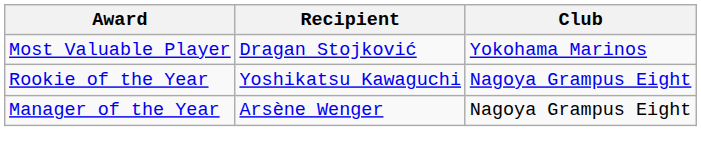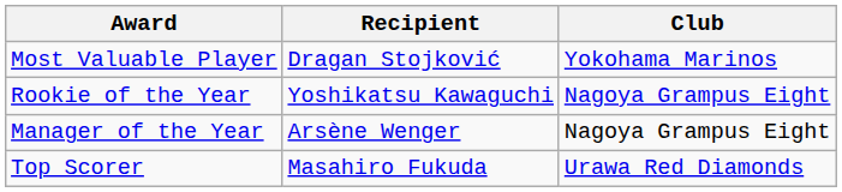 <table class="wikitable">
 <tr>
 <th>Award</th>
 <th>Recipient</th>
 <th>Club</th>
 </tr>
 <tr>
 <td><a href='#'>Most Valuable Player</a></td>
 <td> <a href='#'>Dragan Stojković</a></td>
 <td><a href='#'>Yokohama Marinos</a></td>
 </tr>
 <tr>
 <td><a href='#'>Rookie of the Year</a></td>
 <td> <a href='#'>Yoshikatsu Kawaguchi</a></td>
 <td><a href='#'>Nagoya Grampus Eight</a></td>
 </tr>
 <tr>
 <td><a href='#'>Manager of the Year</a></td>
 <td> <a href='#'>Arsène Wenger</a></td>
 <td>Nagoya Grampus Eight</td>
 </tr>
+<tr>
+<td><a href='#'>Top Scorer</a></td>
+<td> <a href='#'>Masahiro Fukuda</a></td>
+<td><a href='#'>Urawa Red Diamonds</a></td>
+</tr>
 </table>
